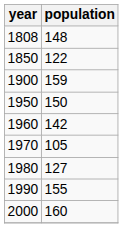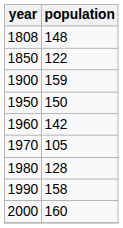 <table class="wikitable">
 <tr>
 <th>year</th>
 <th>population</th>
 </tr>
 <tr>
 <td>1808</td>
 <td>148</td>
 </tr>
 <tr>
 <td>1850</td>
 <td>122</td>
 </tr>
 <tr>
 <td>1900</td>
 <td>159</td>
 </tr>
 <tr>
 <td>1950</td>
 <td>150</td>
 </tr>
 <tr>
 <td>1960</td>
 <td>142</td>
 </tr>
 <tr>
 <td>1970</td>
 <td>105</td>
 </tr>
 <tr>
 <td>1980</td>
-<td>127</td>
+<td>128</td>
 </tr>
 <tr>
 <td>1990</td>
-<td>155</td>
+<td>158</td>
 </tr>
 <tr>
 <td>2000</td>
 <td>160</td>
 </tr>
 <tr>
 </tr>
 </table>
